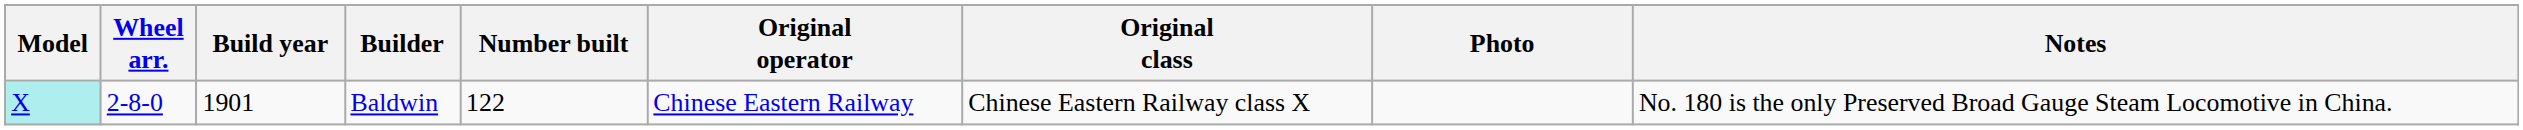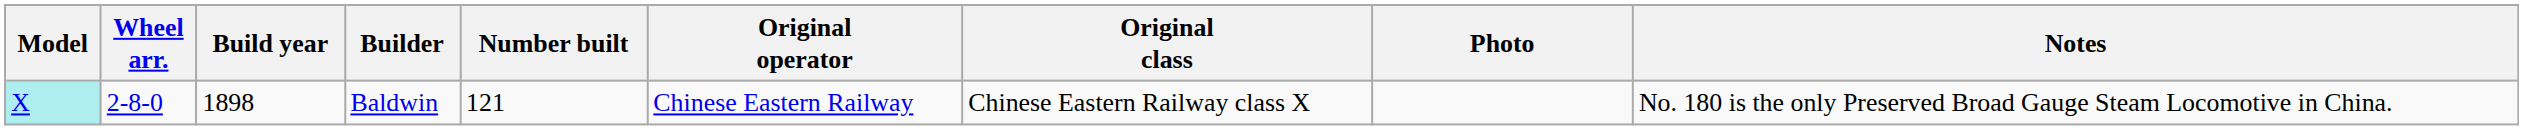 <table class="wikitable + sortable"  style="width:100%; font-size: small;">
 <tr>
 <th>Model</th>
 <th><a href='#'>Wheel<br>arr.</a></th>
 <th>Build year</th>
 <th>Builder</th>
 <th>Number built</th>
 <th>Original<br>operator</th>
 <th>Original<br>class</th>
 <th style="width:125px;">Photo</th>
 <th>Notes</th>
 </tr>
 <tr>
 <td style="background: paleturquoise;"><a href='#'>X</a></td>
 <td><a href='#'>2-8-0</a></td>
-<td>1901</td>
+<td>1898</td>
 <td><a href='#'>Baldwin</a></td>
-<td>122</td>
+<td>121</td>
 <td><a href='#'>Chinese Eastern Railway</a></td>
 <td>Chinese Eastern Railway class Х</td>
 <td></td>
 <td>No. 180 is the only Preserved Broad Gauge Steam Locomotive in China.</td>
 </tr>
 </table>
